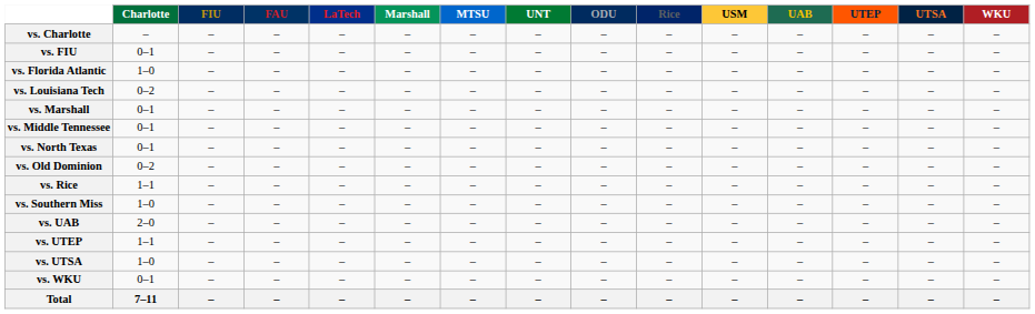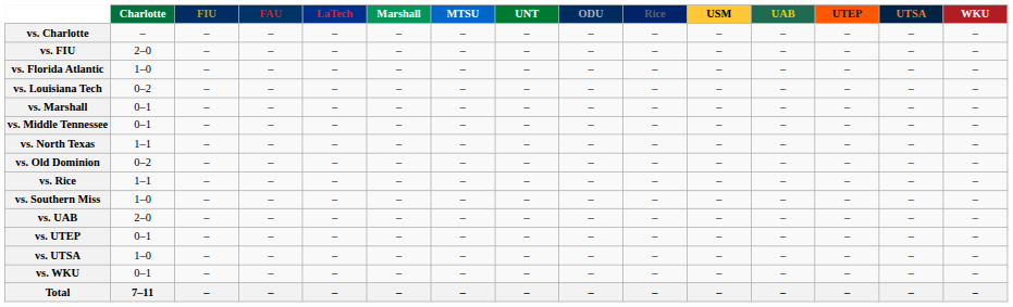 <table class="wikitable" style="white-space:nowrap;font-size:90%;">
 <tr>
 <th colspan=1 style="background:white; border-top-style:hidden; border-left-style:hidden;"   width=75> </th>
 <th style="background:#00703C; color:#FFFFFF;"  width=75>Charlotte</th>
 <th style="background:#002d62; color:#c5960c;"  width=75>FIU</th>
 <th style="background:#003366; color:#CE2029;"  width=75>FAU</th>
 <th style="background:#002F8B; color:#E31B23;"  width=75>LaTech</th>
 <th style="background:#04945a; color:#FFFFFF;"  width=75>Marshall</th>
 <th style="background:#0066CC; color:#FFFFFF;"  width=75>MTSU</th>
 <th style="background:#007A33; color:#FFFFFF;"  width=75>UNT</th>
 <th style="background:#002b5f; color:#a8adb4;"  width=75>ODU</th>
 <th style="background:#002469; color:#5e6062;"  width=75>Rice</th>
 <th style="background:#FDC737; color:#000000;"  width=75>USM</th>
 <th style="background:#1E6B52; color:#F4C300;"  width=75>UAB</th>
 <th style="background:#ff5600; color:#002147;"  width=75>UTEP</th>
 <th style="background:#002244; color:#f47321;"  width=75>UTSA</th>
 <th style="background:#B01E24; color:#FFFFFF;"  width=75>WKU</th>
 </tr>
 <tr style="text-align:center;">
 <th>vs. Charlotte</th>
 <td>–</td>
 <td>–</td>
 <td>–</td>
 <td>–</td>
 <td>–</td>
 <td>–</td>
 <td>–</td>
 <td>–</td>
 <td>–</td>
 <td>–</td>
 <td>–</td>
 <td>–</td>
 <td>–</td>
 <td>–</td>
 </tr>
 <tr style="text-align:center;">
 <th>vs. FIU</th>
-<td>0–1</td>
+<td>2–0</td>
 <td>–</td>
 <td>–</td>
 <td>–</td>
 <td>–</td>
 <td>–</td>
 <td>–</td>
 <td>–</td>
 <td>–</td>
 <td>–</td>
 <td>–</td>
 <td>–</td>
 <td>–</td>
 <td>–</td>
 </tr>
 <tr style="text-align:center;">
 <th>vs. Florida Atlantic</th>
 <td>1–0</td>
 <td>–</td>
 <td>–</td>
 <td>–</td>
 <td>–</td>
 <td>–</td>
 <td>–</td>
 <td>–</td>
 <td>–</td>
 <td>–</td>
 <td>–</td>
 <td>–</td>
 <td>–</td>
 <td>–</td>
 </tr>
 <tr style="text-align:center;">
 <th>vs. Louisiana Tech</th>
 <td>0–2</td>
 <td>–</td>
 <td>–</td>
 <td>–</td>
 <td>–</td>
 <td>–</td>
 <td>–</td>
 <td>–</td>
 <td>–</td>
 <td>–</td>
 <td>–</td>
 <td>–</td>
 <td>–</td>
 <td>–</td>
 </tr>
 <tr style="text-align:center;">
 <th>vs. Marshall</th>
 <td>0–1</td>
 <td>–</td>
 <td>–</td>
 <td>–</td>
 <td>–</td>
 <td>–</td>
 <td>–</td>
 <td>–</td>
 <td>–</td>
 <td>–</td>
 <td>–</td>
 <td>–</td>
 <td>–</td>
 <td>–</td>
 </tr>
 <tr style="text-align:center;">
 <th>vs. Middle Tennessee</th>
 <td>0–1</td>
 <td>–</td>
 <td>–</td>
 <td>–</td>
 <td>–</td>
 <td>–</td>
 <td>–</td>
 <td>–</td>
 <td>–</td>
 <td>–</td>
 <td>–</td>
 <td>–</td>
 <td>–</td>
 <td>–</td>
 </tr>
 <tr style="text-align:center;">
 <th>vs. North Texas</th>
-<td>0–1</td>
+<td>1–1</td>
 <td>–</td>
 <td>–</td>
 <td>–</td>
 <td>–</td>
 <td>–</td>
 <td>–</td>
 <td>–</td>
 <td>–</td>
 <td>–</td>
 <td>–</td>
 <td>–</td>
 <td>–</td>
 <td>–</td>
 </tr>
 <tr style="text-align:center;">
 <th>vs. Old Dominion</th>
 <td>0–2</td>
 <td>–</td>
 <td>–</td>
 <td>–</td>
 <td>–</td>
 <td>–</td>
 <td>–</td>
 <td>–</td>
 <td>–</td>
 <td>–</td>
 <td>–</td>
 <td>–</td>
 <td>–</td>
 <td>–</td>
 </tr>
 <tr style="text-align:center;">
 <th>vs. Rice</th>
 <td>1–1</td>
 <td>–</td>
 <td>–</td>
 <td>–</td>
 <td>–</td>
 <td>–</td>
 <td>–</td>
 <td>–</td>
 <td>–</td>
 <td>–</td>
 <td>–</td>
 <td>–</td>
 <td>–</td>
 <td>–</td>
 </tr>
 <tr style="text-align:center;">
 <th>vs. Southern Miss</th>
 <td>1–0</td>
 <td>–</td>
 <td>–</td>
 <td>–</td>
 <td>–</td>
 <td>–</td>
 <td>–</td>
 <td>–</td>
 <td>–</td>
 <td>–</td>
 <td>–</td>
 <td>–</td>
 <td>–</td>
 <td>–</td>
 </tr>
 <tr style="text-align:center;">
 <th>vs. UAB</th>
 <td>2–0</td>
 <td>–</td>
 <td>–</td>
 <td>–</td>
 <td>–</td>
 <td>–</td>
 <td>–</td>
 <td>–</td>
 <td>–</td>
 <td>–</td>
 <td>–</td>
 <td>–</td>
 <td>–</td>
 <td>–</td>
 </tr>
 <tr style="text-align:center;">
 <th>vs. UTEP</th>
-<td>1–1</td>
+<td>0–1</td>
 <td>–</td>
 <td>–</td>
 <td>–</td>
 <td>–</td>
 <td>–</td>
 <td>–</td>
 <td>–</td>
 <td>–</td>
 <td>–</td>
 <td>–</td>
 <td>–</td>
 <td>–</td>
 <td>–</td>
 </tr>
 <tr style="text-align:center;">
 <th>vs. UTSA</th>
 <td>1–0</td>
 <td>–</td>
 <td>–</td>
 <td>–</td>
 <td>–</td>
 <td>–</td>
 <td>–</td>
 <td>–</td>
 <td>–</td>
 <td>–</td>
 <td>–</td>
 <td>–</td>
 <td>–</td>
 <td>–</td>
 </tr>
 <tr style="text-align:center;">
 <th>vs. WKU</th>
 <td>0–1</td>
 <td>–</td>
 <td>–</td>
 <td>–</td>
 <td>–</td>
 <td>–</td>
 <td>–</td>
 <td>–</td>
 <td>–</td>
 <td>–</td>
 <td>–</td>
 <td>–</td>
 <td>–</td>
 <td>–<br></td>
 </tr>
 <tr style="text-align:center;">
 <th>Total</th>
 <th>7–11</th>
 <th>–</th>
 <th>–</th>
 <th>–</th>
 <th>–</th>
 <th>–</th>
 <th>–</th>
 <th>–</th>
 <th>–</th>
 <th>–</th>
 <th>–</th>
 <th>–</th>
 <th>–</th>
 <th>–</th>
 </tr>
 </table>
